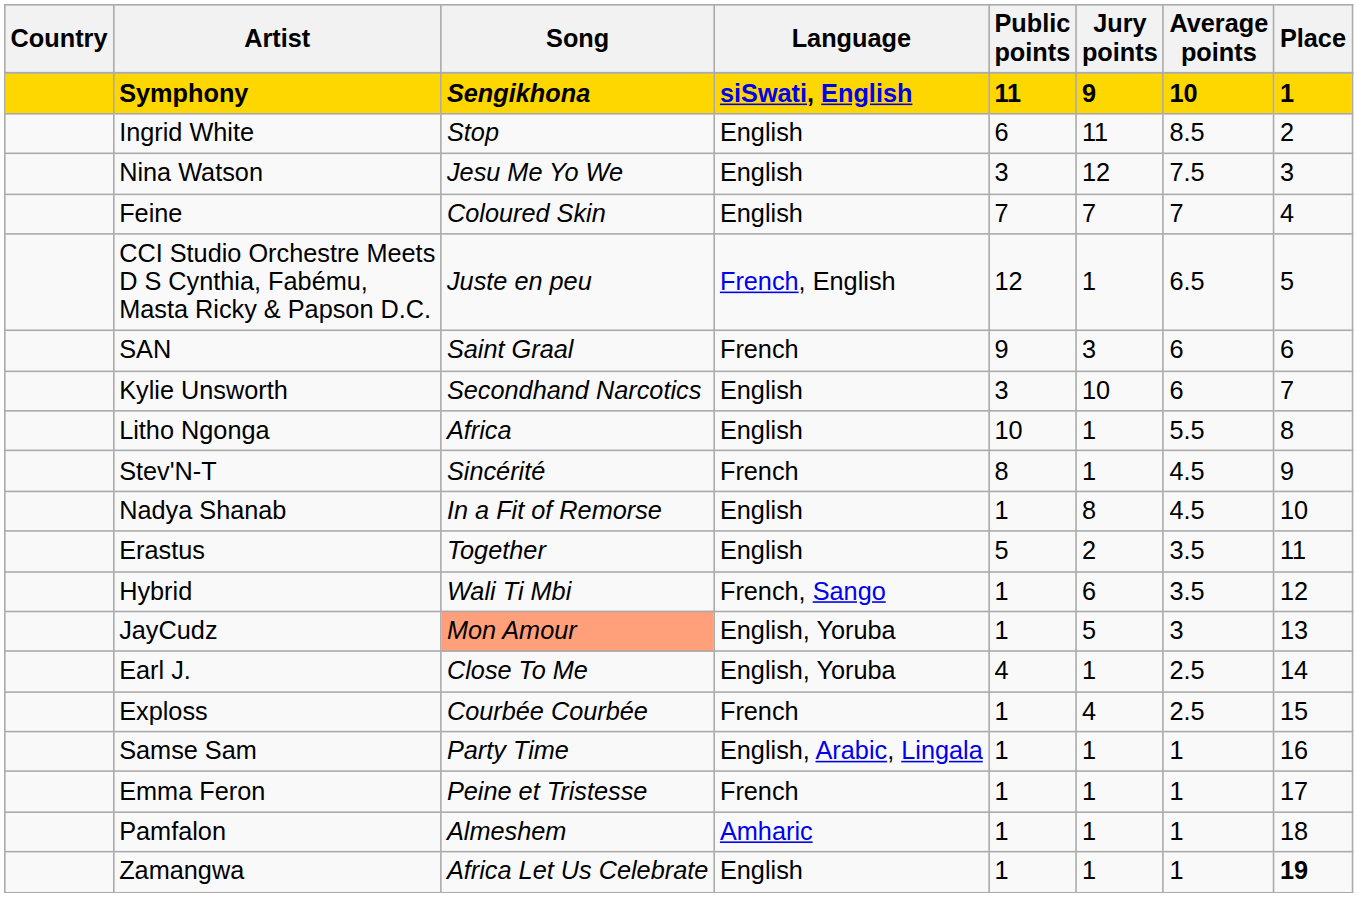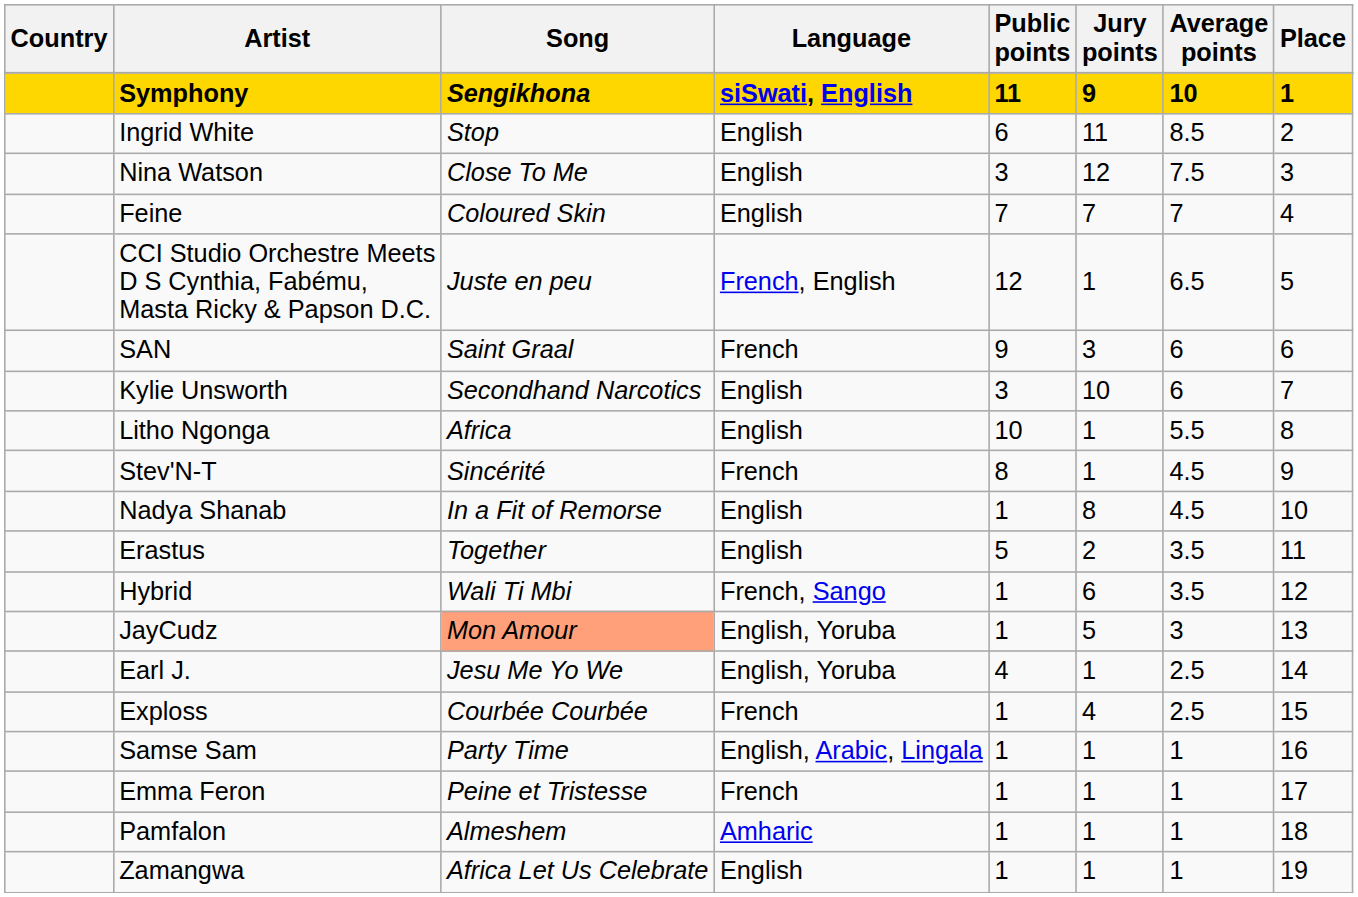 <table class="sortable wikitable">
 <tr>
 <th>Country</th>
 <th>Artist</th>
 <th>Song</th>
 <th>Language</th>
 <th>Public <br>points</th>
 <th>Jury <br>points</th>
 <th>Average <br>points</th>
 <th>Place</th>
 </tr>
 <tr>
 </tr>
 <tr style="font-weight: bold; background: gold">
 <td></td>
 <td>Symphony</td>
 <td><em>Sengikhona</em></td>
 <td><a href='#'>siSwati</a>, <a href='#'>English</a></td>
 <td>11</td>
 <td>9</td>
 <td>10</td>
 <td>1</td>
 </tr>
 <tr>
 <td></td>
 <td>Ingrid White</td>
 <td><em>Stop</em></td>
 <td>English</td>
 <td>6</td>
 <td>11</td>
 <td>8.5</td>
 <td>2</td>
 </tr>
 <tr>
 <td></td>
 <td>Nina Watson</td>
-<td><em>Jesu Me Yo We</em></td>
+<td><em>Close To Me</em></td>
 <td>English</td>
 <td>3</td>
 <td>12</td>
 <td>7.5</td>
 <td>3</td>
 </tr>
 <tr>
 <td></td>
 <td>Feine</td>
 <td><em>Coloured Skin</em></td>
 <td>English</td>
 <td>7</td>
 <td>7</td>
 <td>7</td>
 <td>4</td>
 </tr>
 <tr>
 <td></td>
 <td>CCI Studio Orchestre Meets <br>D S Cynthia, Fabému, <br>Masta Ricky & Papson D.C.</td>
 <td><em>Juste en peu</em></td>
 <td><a href='#'>French</a>, English</td>
 <td>12</td>
 <td>1</td>
 <td>6.5</td>
 <td>5</td>
 </tr>
 <tr>
 <td></td>
 <td>SAN</td>
 <td><em>Saint Graal</em></td>
 <td>French</td>
 <td>9</td>
 <td>3</td>
 <td>6</td>
 <td>6</td>
 </tr>
 <tr>
 <td></td>
 <td>Kylie Unsworth</td>
 <td><em>Secondhand Narcotics</em></td>
 <td>English</td>
 <td>3</td>
 <td>10</td>
 <td>6</td>
 <td>7</td>
 </tr>
 <tr>
 <td></td>
 <td>Litho Ngonga</td>
 <td><em>Africa</em></td>
 <td>English</td>
 <td>10</td>
 <td>1</td>
 <td>5.5</td>
 <td>8</td>
 </tr>
 <tr>
 <td></td>
 <td>Stev'N-T</td>
 <td><em>Sincérité</em></td>
 <td>French</td>
 <td>8</td>
 <td>1</td>
 <td>4.5</td>
 <td>9</td>
 </tr>
 <tr>
 <td></td>
 <td>Nadya Shanab</td>
 <td><em>In a Fit of Remorse</em></td>
 <td>English</td>
 <td>1</td>
 <td>8</td>
 <td>4.5</td>
 <td>10</td>
 </tr>
 <tr>
 <td></td>
 <td>Erastus</td>
 <td><em>Together</em></td>
 <td>English</td>
 <td>5</td>
 <td>2</td>
 <td>3.5</td>
 <td>11</td>
 </tr>
 <tr>
 <td></td>
 <td>Hybrid</td>
 <td><em>Wali Ti Mbi</em></td>
 <td>French, <a href='#'>Sango</a></td>
 <td>1</td>
 <td>6</td>
 <td>3.5</td>
 <td>12</td>
 </tr>
 <tr>
 <td></td>
 <td>JayCudz</td>
 <td style="background: lightsalmon;"><em>Mon Amour</em></td>
 <td>English, Yoruba</td>
 <td>1</td>
 <td>5</td>
 <td>3</td>
 <td>13</td>
 </tr>
 <tr>
 <td></td>
 <td>Earl J.</td>
-<td><em>Close To Me</em></td>
+<td><em>Jesu Me Yo We</em></td>
 <td>English, Yoruba</td>
 <td>4</td>
 <td>1</td>
 <td>2.5</td>
 <td>14</td>
 </tr>
 <tr>
 <td></td>
 <td>Exploss</td>
 <td><em>Courbée Courbée</em></td>
 <td>French</td>
 <td>1</td>
 <td>4</td>
 <td>2.5</td>
 <td>15</td>
 </tr>
 <tr>
 <td></td>
 <td>Samse Sam</td>
 <td><em>Party Time</em></td>
 <td>English, <a href='#'>Arabic</a>, <a href='#'>Lingala</a></td>
 <td>1</td>
 <td>1</td>
 <td>1</td>
 <td>16</td>
 </tr>
 <tr>
 <td></td>
 <td>Emma Feron</td>
 <td><em>Peine et Tristesse</em></td>
 <td>French</td>
 <td>1</td>
 <td>1</td>
 <td>1</td>
 <td>17</td>
 </tr>
 <tr>
 <td></td>
 <td>Pamfalon</td>
 <td><em>Almeshem</em></td>
 <td><a href='#'>Amharic</a> </td>
 <td>1</td>
 <td>1</td>
 <td>1</td>
 <td>18</td>
 </tr>
 <tr>
 <td></td>
 <td>Zamangwa</td>
 <td><em>Africa Let Us Celebrate</em></td>
 <td>English</td>
 <td>1</td>
 <td>1</td>
 <td>1</td>
-<td><strong>19</strong></td>
+<td>19</td>
 </tr>
 </table>
